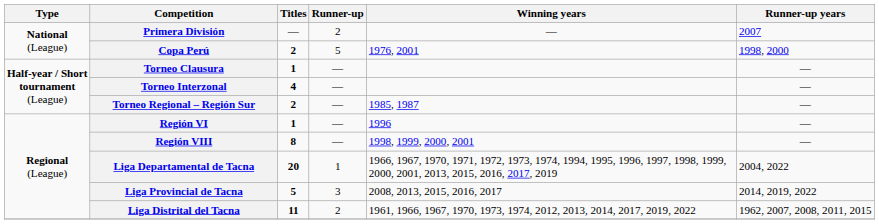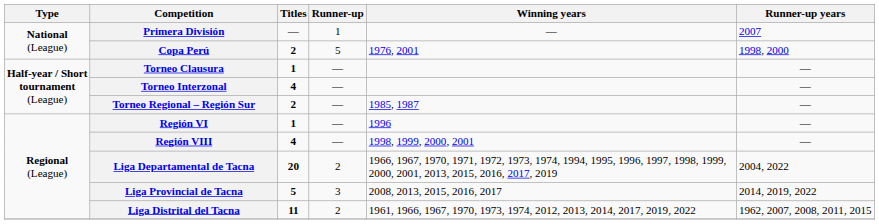 <table class="wikitable plainrowheaders" style="font-size:95%; text-align:center;">
 <tr>
 <th>Type</th>
 <th width=250px>Competition</th>
 <th>Titles</th>
 <th>Runner-up</th>
 <th width=500px>Winning years</th>
 <th>Runner-up years</th>
 </tr>
 <tr>
 <td rowspan=2><strong>National</strong><br>(League)</td>
 <th scope=col><a href='#'>Primera División</a></th>
 <td style="text-align:center;">—</td>
-<td>2</td>
+<td>1</td>
 <td style="text-align:center;">—</td>
 <td align="left"><a href='#'>2007</a></td>
 </tr>
 <tr>
 <th scope=col><a href='#'>Copa Perú</a></th>
 <td><strong>2</strong></td>
 <td>5</td>
 <td align="left"><a href='#'>1976</a>, <a href='#'>2001</a></td>
 <td align="left"><a href='#'>1998</a>, <a href='#'>2000</a></td>
 </tr>
 <tr>
 <td rowspan=3><strong>Half-year / Short<br>tournament</strong><br>(League)</td>
 <th scope=col><a href='#'>Torneo Clausura</a></th>
 <td><strong>1</strong></td>
 <td style="text-align:center;">—</td>
 <td></td>
 <td style="text-align:center;">—</td>
 </tr>
 <tr>
 <th scope=col><a href='#'>Torneo Interzonal</a></th>
 <td><strong>4</strong></td>
 <td style="text-align:center;">—</td>
 <td></td>
 <td style="text-align:center;">—</td>
 </tr>
 <tr>
 <th scope=col><a href='#'>Torneo Regional – Región Sur</a></th>
 <td><strong>2</strong></td>
 <td style="text-align:center;">—</td>
 <td align="left"><a href='#'>1985</a>, <a href='#'>1987</a></td>
 <td style="text-align:center;">—</td>
 </tr>
 <tr>
 <td rowspan=5><strong>Regional</strong><br>(League)</td>
 <th scope="col"><a href='#'>Región VI</a></th>
 <td><strong>1</strong></td>
 <td style="text-align:center;">—</td>
 <td align="left"><a href='#'>1996</a></td>
 <td style="text-align:center;">—</td>
 </tr>
 <tr>
 <th scope=col><a href='#'>Región VIII</a></th>
-<td><strong>8</strong></td>
+<td><strong>4</strong></td>
 <td style="text-align:center;">—</td>
 <td align="left"><a href='#'>1998</a>, <a href='#'>1999</a>, <a href='#'>2000</a>, <a href='#'>2001</a></td>
 <td style="text-align:center;">—</td>
 </tr>
 <tr>
 <th scope=col><a href='#'>Liga Departamental de Tacna</a></th>
 <td><strong>20</strong></td>
-<td>1</td>
+<td>2</td>
 <td align="left">1966, 1967, 1970, 1971, 1972, 1973, 1974, 1994, 1995, 1996, 1997, 1998, 1999, 2000, 2001, 2013, 2015, 2016, <a href='#'>2017</a>, 2019</td>
 <td align="left">2004, 2022</td>
 </tr>
 <tr>
 <th scope=col><a href='#'>Liga Provincial de Tacna</a></th>
 <td><strong>5</strong></td>
 <td>3</td>
 <td align="left">2008, 2013, 2015, 2016, 2017</td>
 <td align="left">2014, 2019, 2022</td>
 </tr>
 <tr>
 <th scope=col><a href='#'>Liga Distrital del Tacna</a></th>
 <td><strong>11</strong></td>
 <td>2</td>
 <td align="left">1961, 1966, 1967, 1970, 1973, 1974, 2012, 2013, 2014, 2017, 2019, 2022</td>
 <td align="left">1962, 2007, 2008, 2011, 2015</td>
 </tr>
 <tr>
 </tr>
 </table>
